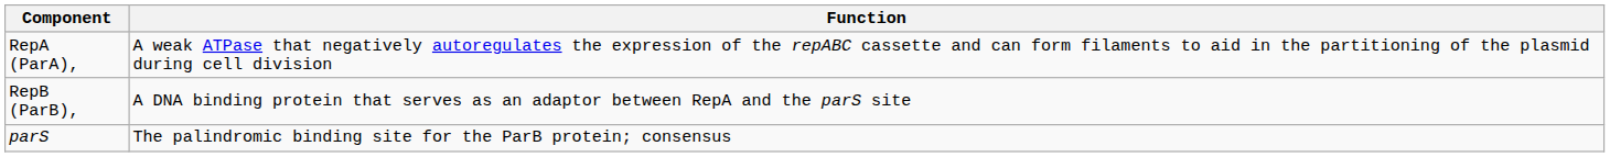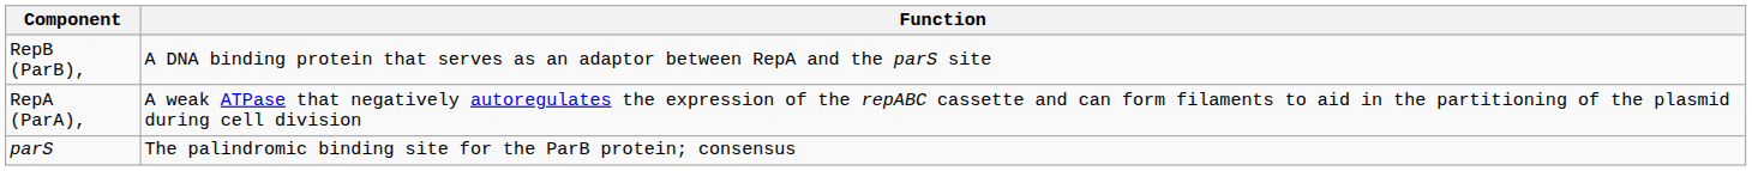 <table class="wikitable">
 <tr>
 <th>Component</th>
 <th>Function</th>
 </tr>
 <tr>
+<td>RepB (ParB), </td>
+<td>A DNA binding protein that serves as an adaptor between RepA and the <em>parS</em> site</td>
+</tr>
+<tr>
 <td>RepA (ParA), </td>
 <td>A weak <a href='#'>ATPase</a> that negatively <a href='#'>autoregulates</a> the expression of the <em>repABC</em> cassette and can form filaments to aid in the partitioning of the plasmid during cell division</td>
-</tr>
-<tr>
-<td>RepB (ParB), </td>
-<td>A DNA binding protein that serves as an adaptor between RepA and the <em>parS</em> site</td>
 </tr>
 <tr>
 <td><em>parS</em></td>
 <td>The palindromic binding site for the ParB protein; consensus </td>
 </tr>
 </table>
